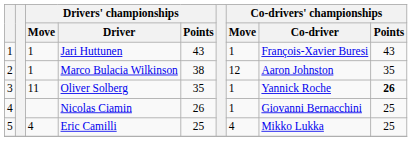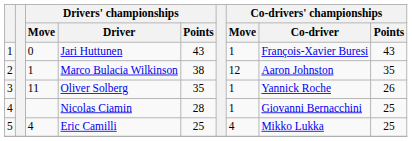 <table class="wikitable" style="font-size:85%;">
 <tr>
 <th rowspan="2"></th>
 <th rowspan="7" style="width:5px;"></th>
 <th colspan="3">Drivers' championships</th>
 <th rowspan="7" style="width:5px;"></th>
 <th colspan="3">Co-drivers' championships</th>
 </tr>
 <tr>
 <th>Move</th>
 <th>Driver</th>
 <th>Points</th>
 <th>Move</th>
 <th>Co-driver</th>
 <th>Points</th>
 </tr>
 <tr>
 <td align="center">1</td>
-<td> 1</td>
+<td> 0</td>
 <td><a href='#'>Jari Huttunen</a></td>
 <td align="center">43</td>
 <td> 1</td>
 <td nowrap><a href='#'>François-Xavier Buresi</a></td>
 <td align="center">43</td>
 </tr>
 <tr>
 <td align="center">2</td>
 <td> 1</td>
 <td><a href='#'>Marco Bulacia Wilkinson</a></td>
 <td align="center">38</td>
 <td> 12</td>
 <td><a href='#'>Aaron Johnston</a></td>
 <td align="center">35</td>
 </tr>
 <tr>
 <td align="center">3</td>
 <td> 11</td>
 <td><a href='#'>Oliver Solberg</a></td>
 <td align="center">35</td>
 <td> 1</td>
 <td><a href='#'>Yannick Roche</a></td>
-<td align="center"><strong>26</strong></td>
+<td align="center">26</td>
 </tr>
 <tr>
 <td align="center">4</td>
 <td></td>
 <td><a href='#'>Nicolas Ciamin</a></td>
-<td align="center">26</td>
+<td align="center">28</td>
 <td> 1</td>
 <td><a href='#'>Giovanni Bernacchini</a></td>
 <td align="center">25</td>
 </tr>
 <tr>
 <td align="center">5</td>
 <td> 4</td>
 <td><a href='#'>Eric Camilli</a></td>
 <td align="center">25</td>
 <td> 4</td>
 <td><a href='#'>Mikko Lukka</a></td>
 <td align="center">25</td>
 </tr>
 <tr>
 </tr>
 </table>
